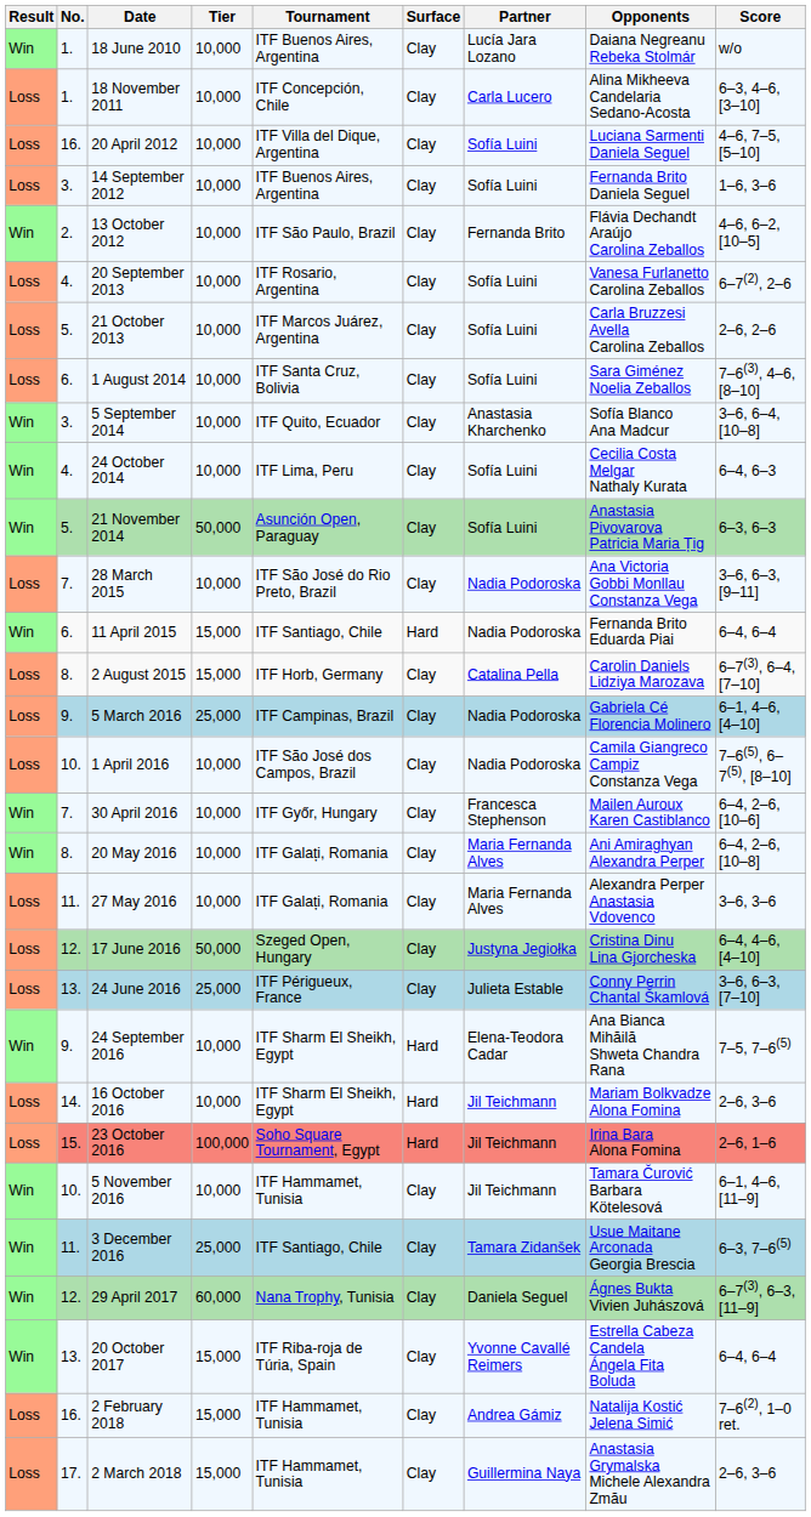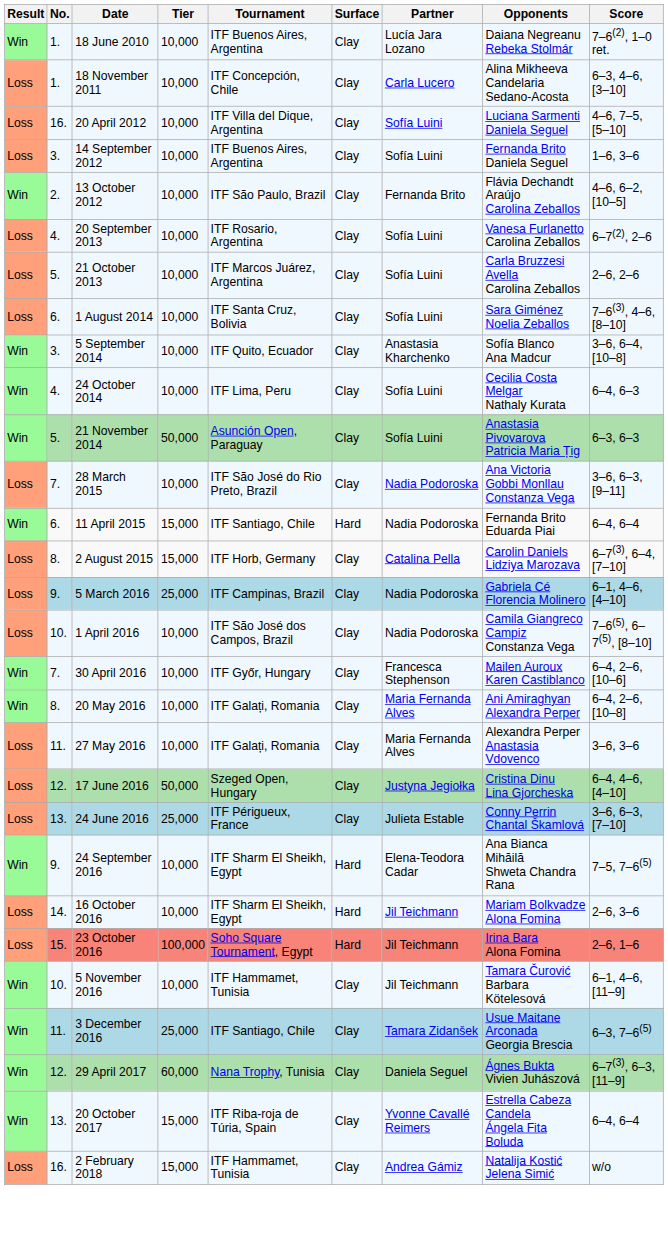 <table class="sortable wikitable">
 <tr>
 <th>Result</th>
 <th>No.</th>
 <th>Date</th>
 <th>Tier</th>
 <th>Tournament</th>
 <th>Surface</th>
 <th>Partner</th>
 <th>Opponents</th>
 <th class="unsortable">Score</th>
 </tr>
 <tr style="background:#f0f8ff;">
 <td style="background:#98fb98;">Win</td>
 <td>1.</td>
 <td>18 June 2010</td>
 <td>10,000</td>
 <td>ITF Buenos Aires, Argentina</td>
 <td>Clay</td>
 <td> Lucía Jara Lozano</td>
 <td> Daiana Negreanu <br>  <a href='#'>Rebeka Stolmár</a></td>
-<td>w/o</td>
+<td>7–6<sup>(2)</sup>, 1–0 ret.</td>
 </tr>
 <tr style="background:#f0f8ff;">
 <td style="background:#ffa07a;">Loss</td>
 <td>1.</td>
 <td>18 November 2011</td>
 <td>10,000</td>
 <td>ITF Concepción, Chile</td>
 <td>Clay</td>
 <td> <a href='#'>Carla Lucero</a></td>
 <td> Alina Mikheeva <br>  Candelaria Sedano-Acosta</td>
 <td>6–3, 4–6, [3–10]</td>
 </tr>
 <tr style="background:#f0f8ff;">
 <td style="background:#ffa07a;">Loss</td>
 <td>16.</td>
 <td>20 April 2012</td>
 <td>10,000</td>
 <td>ITF Villa del Dique, Argentina</td>
 <td>Clay</td>
 <td> <a href='#'>Sofía Luini</a></td>
 <td> <a href='#'>Luciana Sarmenti</a> <br>  <a href='#'>Daniela Seguel</a></td>
 <td>4–6, 7–5, [5–10]</td>
 </tr>
 <tr style="background:#f0f8ff;">
 <td style="background:#ffa07a;">Loss</td>
 <td>3.</td>
 <td>14 September 2012</td>
 <td>10,000</td>
 <td>ITF Buenos Aires, Argentina</td>
 <td>Clay</td>
 <td> Sofía Luini</td>
 <td> <a href='#'>Fernanda Brito</a> <br>  Daniela Seguel</td>
 <td>1–6, 3–6</td>
 </tr>
 <tr style="background:#f0f8ff;">
 <td style="background:#98fb98;">Win</td>
 <td>2.</td>
 <td>13 October 2012</td>
 <td>10,000</td>
 <td>ITF São Paulo, Brazil</td>
 <td>Clay</td>
 <td> Fernanda Brito</td>
 <td> Flávia Dechandt Araújo <br>  <a href='#'>Carolina Zeballos</a></td>
 <td>4–6, 6–2, [10–5]</td>
 </tr>
 <tr style="background:#f0f8ff;">
 <td style="background:#ffa07a;">Loss</td>
 <td>4.</td>
 <td>20 September 2013</td>
 <td>10,000</td>
 <td>ITF Rosario, Argentina</td>
 <td>Clay</td>
 <td> Sofía Luini</td>
 <td> <a href='#'>Vanesa Furlanetto</a> <br>  Carolina Zeballos</td>
 <td>6–7<sup>(2)</sup>, 2–6</td>
 </tr>
 <tr style="background:#f0f8ff;">
 <td style="background:#ffa07a;">Loss</td>
 <td>5.</td>
 <td>21 October 2013</td>
 <td>10,000</td>
 <td>ITF Marcos Juárez, Argentina</td>
 <td>Clay</td>
 <td> Sofía Luini</td>
 <td> <a href='#'>Carla Bruzzesi Avella</a> <br>  Carolina Zeballos</td>
 <td>2–6, 2–6</td>
 </tr>
 <tr style="background:#f0f8ff;">
 <td style="background:#ffa07a;">Loss</td>
 <td>6.</td>
 <td>1 August 2014</td>
 <td>10,000</td>
 <td>ITF Santa Cruz, Bolivia</td>
 <td>Clay</td>
 <td> Sofía Luini</td>
 <td> <a href='#'>Sara Giménez</a> <br>  <a href='#'>Noelia Zeballos</a></td>
 <td>7–6<sup>(3)</sup>, 4–6, [8–10]</td>
 </tr>
 <tr style="background:#f0f8ff;">
 <td style="background:#98fb98;">Win</td>
 <td>3.</td>
 <td>5 September 2014</td>
 <td>10,000</td>
 <td>ITF Quito, Ecuador</td>
 <td>Clay</td>
 <td> Anastasia Kharchenko</td>
 <td> Sofía Blanco <br>  Ana Madcur</td>
 <td>3–6, 6–4, [10–8]</td>
 </tr>
 <tr style="background:#f0f8ff;">
 <td style="background:#98fb98;">Win</td>
 <td>4.</td>
 <td>24 October 2014</td>
 <td>10,000</td>
 <td>ITF Lima, Peru</td>
 <td>Clay</td>
 <td> Sofía Luini</td>
 <td> <a href='#'>Cecilia Costa Melgar</a> <br>  Nathaly Kurata</td>
 <td>6–4, 6–3</td>
 </tr>
 <tr style="background:#addfad;">
 <td style="background:#98fb98;">Win</td>
 <td>5.</td>
 <td>21 November 2014</td>
 <td>50,000</td>
 <td><a href='#'>Asunción Open</a>, Paraguay</td>
 <td>Clay</td>
 <td> Sofía Luini</td>
 <td> <a href='#'>Anastasia Pivovarova</a> <br>  <a href='#'>Patricia Maria Țig</a></td>
 <td>6–3, 6–3</td>
 </tr>
 <tr style="background:#f0f8ff;">
 <td style="background:#ffa07a;">Loss</td>
 <td>7.</td>
 <td>28 March 2015</td>
 <td>10,000</td>
 <td>ITF São José do Rio Preto, Brazil</td>
 <td>Clay</td>
 <td> <a href='#'>Nadia Podoroska</a></td>
 <td> <a href='#'>Ana Victoria Gobbi Monllau</a> <br>  <a href='#'>Constanza Vega</a></td>
 <td>3–6, 6–3, [9–11]</td>
 </tr>
 <tr>
 <td style="background:#98fb98;">Win</td>
 <td>6.</td>
 <td>11 April 2015</td>
 <td>15,000</td>
 <td>ITF Santiago, Chile</td>
 <td>Hard</td>
 <td> Nadia Podoroska</td>
 <td> Fernanda Brito <br>  Eduarda Piai</td>
 <td>6–4, 6–4</td>
 </tr>
 <tr>
 <td style="background:#ffa07a;">Loss</td>
 <td>8.</td>
 <td>2 August 2015</td>
 <td>15,000</td>
 <td>ITF Horb, Germany</td>
 <td>Clay</td>
 <td> <a href='#'>Catalina Pella</a></td>
 <td> <a href='#'>Carolin Daniels</a> <br>  <a href='#'>Lidziya Marozava</a></td>
 <td>6–7<sup>(3)</sup>, 6–4, [7–10]</td>
 </tr>
 <tr style="background:lightblue;">
 <td style="background:#ffa07a;">Loss</td>
 <td>9.</td>
 <td>5 March 2016</td>
 <td>25,000</td>
 <td>ITF Campinas, Brazil</td>
 <td>Clay</td>
 <td> Nadia Podoroska</td>
 <td> <a href='#'>Gabriela Cé</a> <br>  <a href='#'>Florencia Molinero</a></td>
 <td>6–1, 4–6, [4–10]</td>
 </tr>
 <tr style="background:#f0f8ff;">
 <td style="background:#ffa07a;">Loss</td>
 <td>10.</td>
 <td>1 April 2016</td>
 <td>10,000</td>
 <td>ITF São José dos Campos, Brazil</td>
 <td>Clay</td>
 <td> Nadia Podoroska</td>
 <td> <a href='#'>Camila Giangreco Campiz</a> <br>  Constanza Vega</td>
 <td>7–6<sup>(5)</sup>, 6–7<sup>(5)</sup>, [8–10]</td>
 </tr>
 <tr style="background:#f0f8ff;">
 <td style="background:#98fb98;">Win</td>
 <td>7.</td>
 <td>30 April 2016</td>
 <td>10,000</td>
 <td>ITF Győr, Hungary</td>
 <td>Clay</td>
 <td> Francesca Stephenson</td>
 <td> <a href='#'>Mailen Auroux</a> <br>  <a href='#'>Karen Castiblanco</a></td>
 <td>6–4, 2–6, [10–6]</td>
 </tr>
 <tr style="background:#f0f8ff;">
 <td style="background:#98fb98;">Win</td>
 <td>8.</td>
 <td>20 May 2016</td>
 <td>10,000</td>
 <td>ITF Galați, Romania</td>
 <td>Clay</td>
 <td> <a href='#'>Maria Fernanda Alves</a></td>
 <td> <a href='#'>Ani Amiraghyan</a> <br>  <a href='#'>Alexandra Perper</a></td>
 <td>6–4, 2–6, [10–8]</td>
 </tr>
 <tr style="background:#f0f8ff;">
 <td style="background:#ffa07a;">Loss</td>
 <td>11.</td>
 <td>27 May 2016</td>
 <td>10,000</td>
 <td>ITF Galați, Romania</td>
 <td>Clay</td>
 <td> Maria Fernanda Alves</td>
 <td> Alexandra Perper <br>  <a href='#'>Anastasia Vdovenco</a></td>
 <td>3–6, 3–6</td>
 </tr>
 <tr style="background:#addfad;">
 <td style="background:#ffa07a;">Loss</td>
 <td>12.</td>
 <td>17 June 2016</td>
 <td>50,000</td>
 <td>Szeged Open, Hungary</td>
 <td>Clay</td>
 <td> <a href='#'>Justyna Jegiołka</a></td>
 <td> <a href='#'>Cristina Dinu</a> <br>  <a href='#'>Lina Gjorcheska</a></td>
 <td>6–4, 4–6, [4–10]</td>
 </tr>
 <tr style="background:lightblue;">
 <td style="background:#ffa07a;">Loss</td>
 <td>13.</td>
 <td>24 June 2016</td>
 <td>25,000</td>
 <td>ITF Périgueux, France</td>
 <td>Clay</td>
 <td> Julieta Estable</td>
 <td> <a href='#'>Conny Perrin</a> <br>  <a href='#'>Chantal Škamlová</a></td>
 <td>3–6, 6–3, [7–10]</td>
 </tr>
 <tr style="background:#f0f8ff;">
 <td style="background:#98fb98;">Win</td>
 <td>9.</td>
 <td>24 September 2016</td>
 <td>10,000</td>
 <td>ITF Sharm El Sheikh, Egypt</td>
 <td>Hard</td>
 <td> Elena-Teodora Cadar</td>
 <td> Ana Bianca Mihăilă <br>  Shweta Chandra Rana</td>
 <td>7–5, 7–6<sup>(5)</sup></td>
 </tr>
 <tr style="background:#f0f8ff;">
 <td style="background:#ffa07a;">Loss</td>
 <td>14.</td>
 <td>16 October 2016</td>
 <td>10,000</td>
 <td>ITF Sharm El Sheikh, Egypt</td>
 <td>Hard</td>
 <td> <a href='#'>Jil Teichmann</a></td>
 <td> <a href='#'>Mariam Bolkvadze</a> <br>  <a href='#'>Alona Fomina</a></td>
 <td>2–6, 3–6</td>
 </tr>
 <tr style="background:#f88379;">
 <td style="background:#ffa07a;">Loss</td>
 <td>15.</td>
 <td>23 October 2016</td>
 <td>100,000</td>
 <td><a href='#'>Soho Square Tournament</a>, Egypt</td>
 <td>Hard</td>
 <td> Jil Teichmann</td>
 <td> <a href='#'>Irina Bara</a> <br>  Alona Fomina</td>
 <td>2–6, 1–6</td>
 </tr>
 <tr style="background:#f0f8ff;">
 <td style="background:#98fb98;">Win</td>
 <td>10.</td>
 <td>5 November 2016</td>
 <td>10,000</td>
 <td>ITF Hammamet, Tunisia</td>
 <td>Clay</td>
 <td> Jil Teichmann</td>
 <td> <a href='#'>Tamara Čurović</a> <br>  Barbara Kötelesová</td>
 <td>6–1, 4–6, [11–9]</td>
 </tr>
 <tr style="background:lightblue;">
 <td style="background:#98fb98;">Win</td>
 <td>11.</td>
 <td>3 December 2016</td>
 <td>25,000</td>
 <td>ITF Santiago, Chile</td>
 <td>Clay</td>
 <td> <a href='#'>Tamara Zidanšek</a></td>
 <td> <a href='#'>Usue Maitane Arconada</a> <br>  Georgia Brescia</td>
 <td>6–3, 7–6<sup>(5)</sup></td>
 </tr>
 <tr style="background:#addfad;">
 <td style="background:#98fb98;">Win</td>
 <td>12.</td>
 <td>29 April 2017</td>
 <td>60,000</td>
 <td><a href='#'>Nana Trophy</a>, Tunisia</td>
 <td>Clay</td>
 <td> Daniela Seguel</td>
 <td> <a href='#'>Ágnes Bukta</a> <br>  Vivien Juhászová</td>
 <td>6–7<sup>(3)</sup>, 6–3, [11–9]</td>
 </tr>
 <tr style="background:#f0f8ff;">
 <td style="background:#98fb98;">Win</td>
 <td>13.</td>
 <td>20 October 2017</td>
 <td>15,000</td>
 <td>ITF Riba-roja de Túria, Spain</td>
 <td>Clay</td>
 <td> <a href='#'>Yvonne Cavallé Reimers</a></td>
 <td> <a href='#'>Estrella Cabeza Candela</a> <br>  <a href='#'>Ángela Fita Boluda</a></td>
 <td>6–4, 6–4</td>
 </tr>
 <tr style="background:#f0f8ff;">
 <td style="background:#ffa07a;">Loss</td>
 <td>16.</td>
 <td>2 February 2018</td>
 <td>15,000</td>
 <td>ITF Hammamet, Tunisia</td>
 <td>Clay</td>
 <td> <a href='#'>Andrea Gámiz</a></td>
 <td> <a href='#'>Natalija Kostić</a> <br>  <a href='#'>Jelena Simić</a></td>
-<td>7–6<sup>(2)</sup>, 1–0 ret.</td>
-</tr>
-<tr style="background:#f0f8ff;">
-<td style="background:#ffa07a;">Loss</td>
-<td>17.</td>
-<td>2 March 2018</td>
-<td>15,000</td>
-<td>ITF Hammamet, Tunisia</td>
-<td>Clay</td>
-<td> <a href='#'>Guillermina Naya</a></td>
-<td> <a href='#'>Anastasia Grymalska</a> <br>  Michele Alexandra Zmău</td>
-<td>2–6, 3–6</td>
+<td>w/o</td>
 </tr>
 </table>
